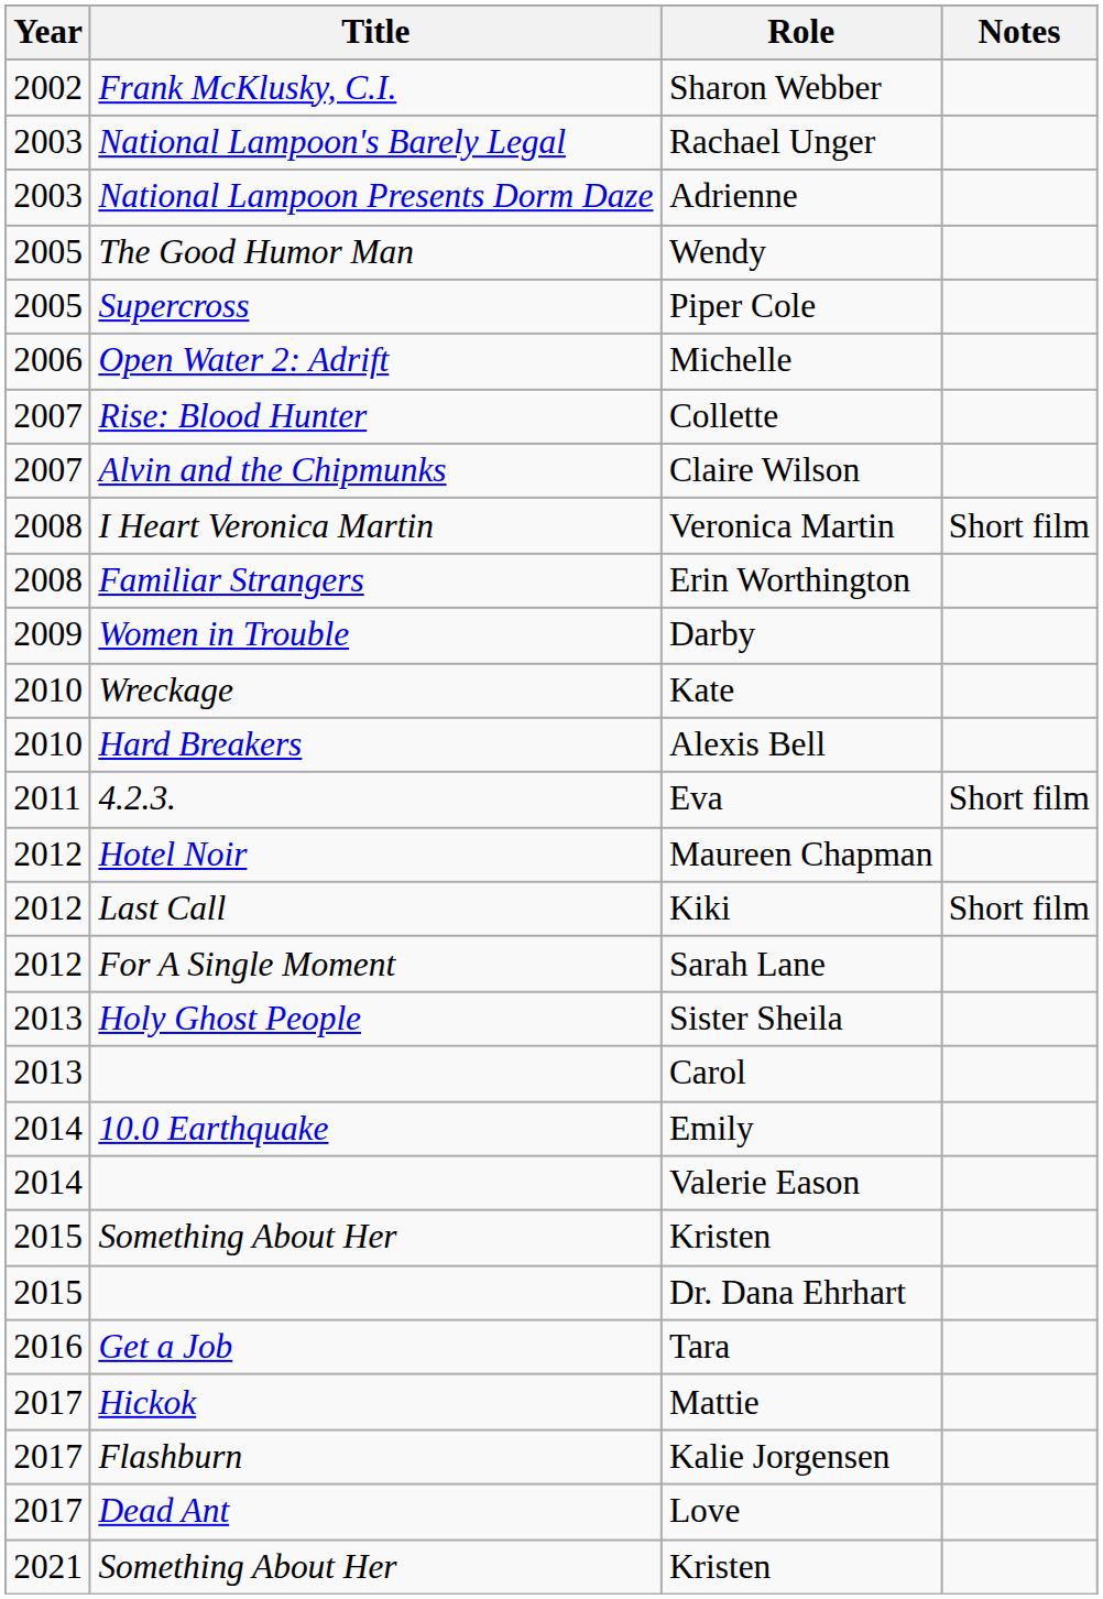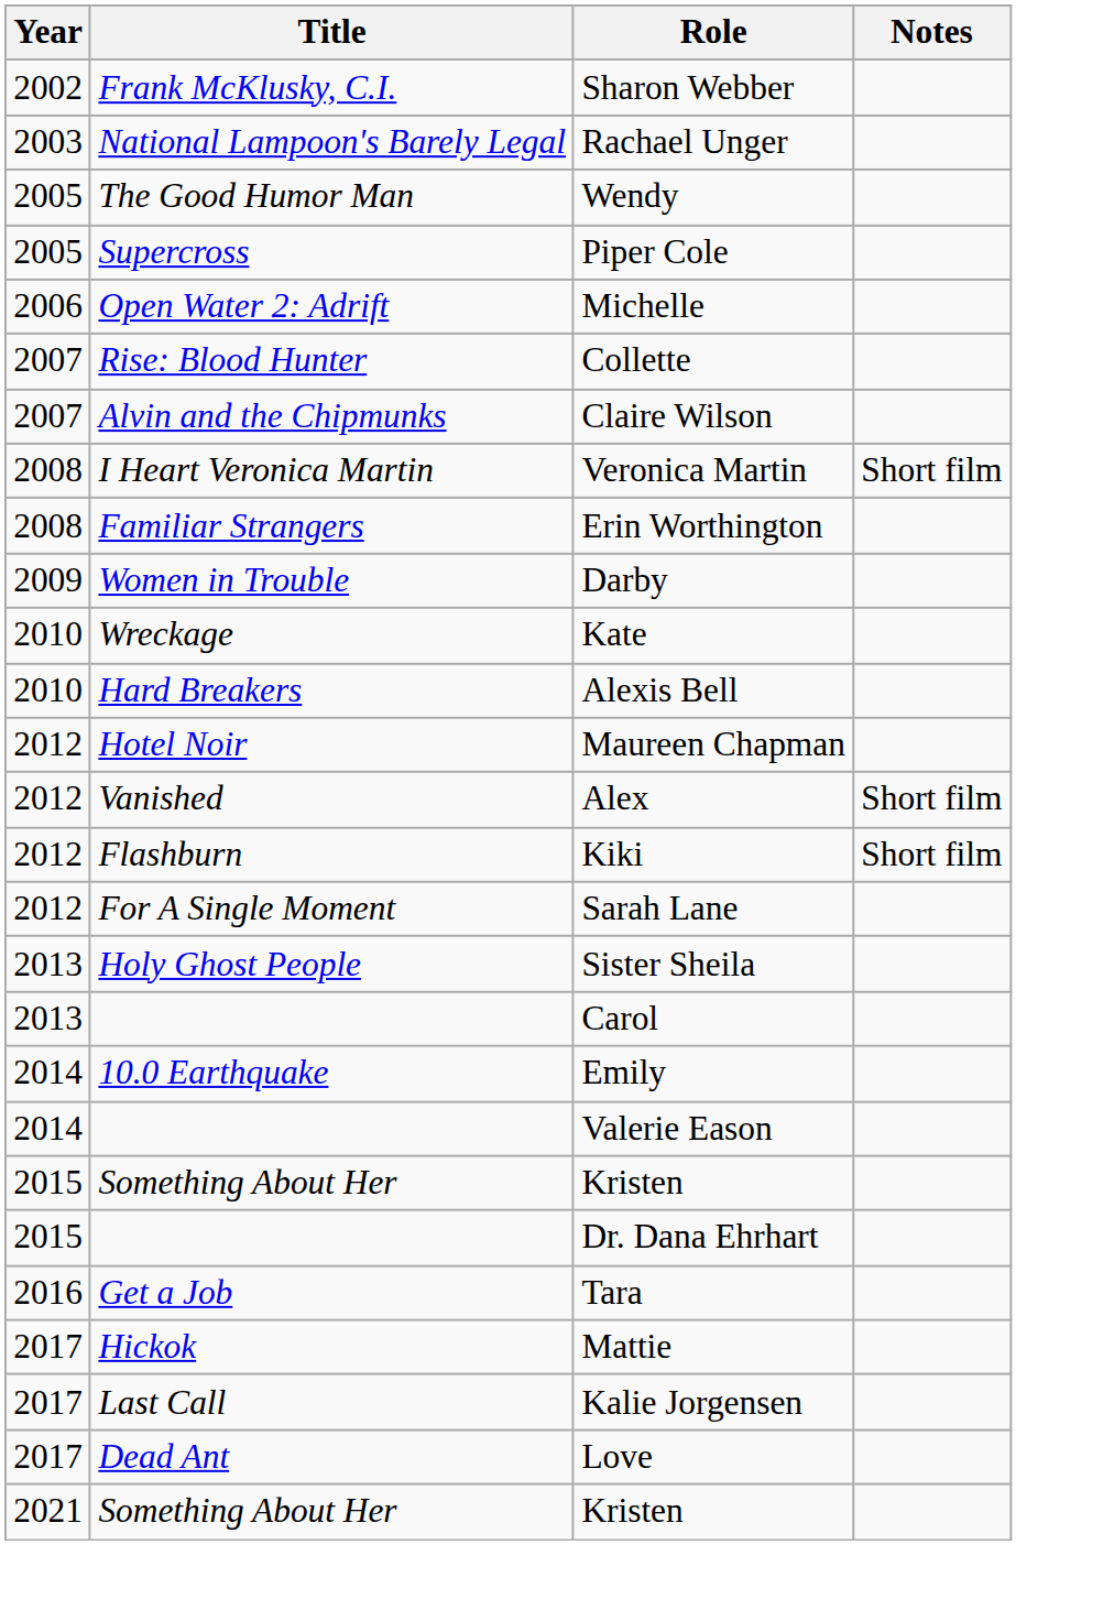 <table class="wikitable sortable">
 <tr>
 <th>Year</th>
 <th>Title</th>
 <th>Role</th>
 <th class="unsortable">Notes</th>
 </tr>
 <tr>
 <td>2002</td>
 <td><em><a href='#'>Frank McKlusky, C.I.</a></em></td>
 <td>Sharon Webber</td>
 <td></td>
 </tr>
 <tr>
 <td>2003</td>
 <td><em><a href='#'>National Lampoon's Barely Legal</a></em></td>
 <td>Rachael Unger</td>
-<td></td>
-</tr>
-<tr>
-<td>2003</td>
-<td><em><a href='#'>National Lampoon Presents Dorm Daze</a></em></td>
-<td>Adrienne</td>
 <td></td>
 </tr>
 <tr>
 <td>2005</td>
 <td><em>The Good Humor Man</em></td>
 <td>Wendy</td>
 <td></td>
 </tr>
 <tr>
 <td>2005</td>
 <td><em><a href='#'>Supercross</a></em></td>
 <td>Piper Cole</td>
 <td></td>
 </tr>
 <tr>
 <td>2006</td>
 <td><em><a href='#'>Open Water 2: Adrift</a></em></td>
 <td>Michelle</td>
 <td></td>
 </tr>
 <tr>
 <td>2007</td>
 <td><em><a href='#'>Rise: Blood Hunter</a></em></td>
 <td>Collette</td>
 <td></td>
 </tr>
 <tr>
 <td>2007</td>
 <td><em><a href='#'>Alvin and the Chipmunks</a></em></td>
 <td>Claire Wilson</td>
 <td></td>
 </tr>
 <tr>
 <td>2008</td>
 <td><em>I Heart Veronica Martin</em></td>
 <td>Veronica Martin</td>
 <td>Short film</td>
 </tr>
 <tr>
 <td>2008</td>
 <td><em><a href='#'>Familiar Strangers</a></em></td>
 <td>Erin Worthington</td>
 <td></td>
 </tr>
 <tr>
 <td>2009</td>
 <td><em><a href='#'>Women in Trouble</a></em></td>
 <td>Darby</td>
 <td></td>
 </tr>
 <tr>
 <td>2010</td>
 <td><em>Wreckage</em></td>
 <td>Kate</td>
 <td></td>
 </tr>
 <tr>
 <td>2010</td>
 <td><em><a href='#'>Hard Breakers</a></em></td>
 <td>Alexis Bell</td>
 <td></td>
 </tr>
 <tr>
-<td>2011</td>
-<td><em>4.2.3.</em></td>
-<td>Eva</td>
-<td>Short film</td>
-</tr>
-<tr>
 <td>2012</td>
 <td><em><a href='#'>Hotel Noir</a></em></td>
 <td>Maureen Chapman</td>
 <td></td>
 </tr>
 <tr>
 <td>2012</td>
-<td><em>Last Call</em></td>
+<td><em>Vanished</em></td>
+<td>Alex</td>
+<td>Short film</td>
+</tr>
+<tr>
+<td>2012</td>
+<td><em>Flashburn</em></td>
 <td>Kiki</td>
 <td>Short film</td>
 </tr>
 <tr>
 <td>2012</td>
 <td><em>For A Single Moment</em></td>
 <td>Sarah Lane</td>
 <td></td>
 </tr>
 <tr>
 <td>2013</td>
 <td><em><a href='#'>Holy Ghost People</a></em></td>
 <td>Sister Sheila</td>
 <td></td>
 </tr>
 <tr>
 <td>2013</td>
 <td><em></em></td>
 <td>Carol</td>
 <td></td>
 </tr>
 <tr>
 <td>2014</td>
 <td><em><a href='#'>10.0 Earthquake</a></em></td>
 <td>Emily</td>
 <td></td>
 </tr>
 <tr>
 <td>2014</td>
 <td><em></em></td>
 <td>Valerie Eason</td>
 <td></td>
 </tr>
 <tr>
 <td>2015</td>
 <td><em>Something About Her</em></td>
 <td>Kristen</td>
 <td></td>
 </tr>
 <tr>
 <td>2015</td>
 <td><em></em></td>
 <td>Dr. Dana Ehrhart</td>
 <td></td>
 </tr>
 <tr>
 <td>2016</td>
 <td><em><a href='#'>Get a Job</a></em></td>
 <td>Tara</td>
 <td></td>
 </tr>
 <tr>
 <td>2017</td>
 <td><em><a href='#'>Hickok</a></em></td>
 <td>Mattie</td>
 <td></td>
 </tr>
 <tr>
 <td>2017</td>
-<td><em>Flashburn</em></td>
+<td><em>Last Call</em></td>
 <td>Kalie Jorgensen</td>
 <td></td>
 </tr>
 <tr>
 <td>2017</td>
 <td><em><a href='#'>Dead Ant</a></em></td>
 <td>Love</td>
 <td></td>
 </tr>
 <tr>
 <td>2021</td>
 <td><em>Something About Her</em></td>
 <td>Kristen</td>
 <td></td>
 </tr>
 </table>
